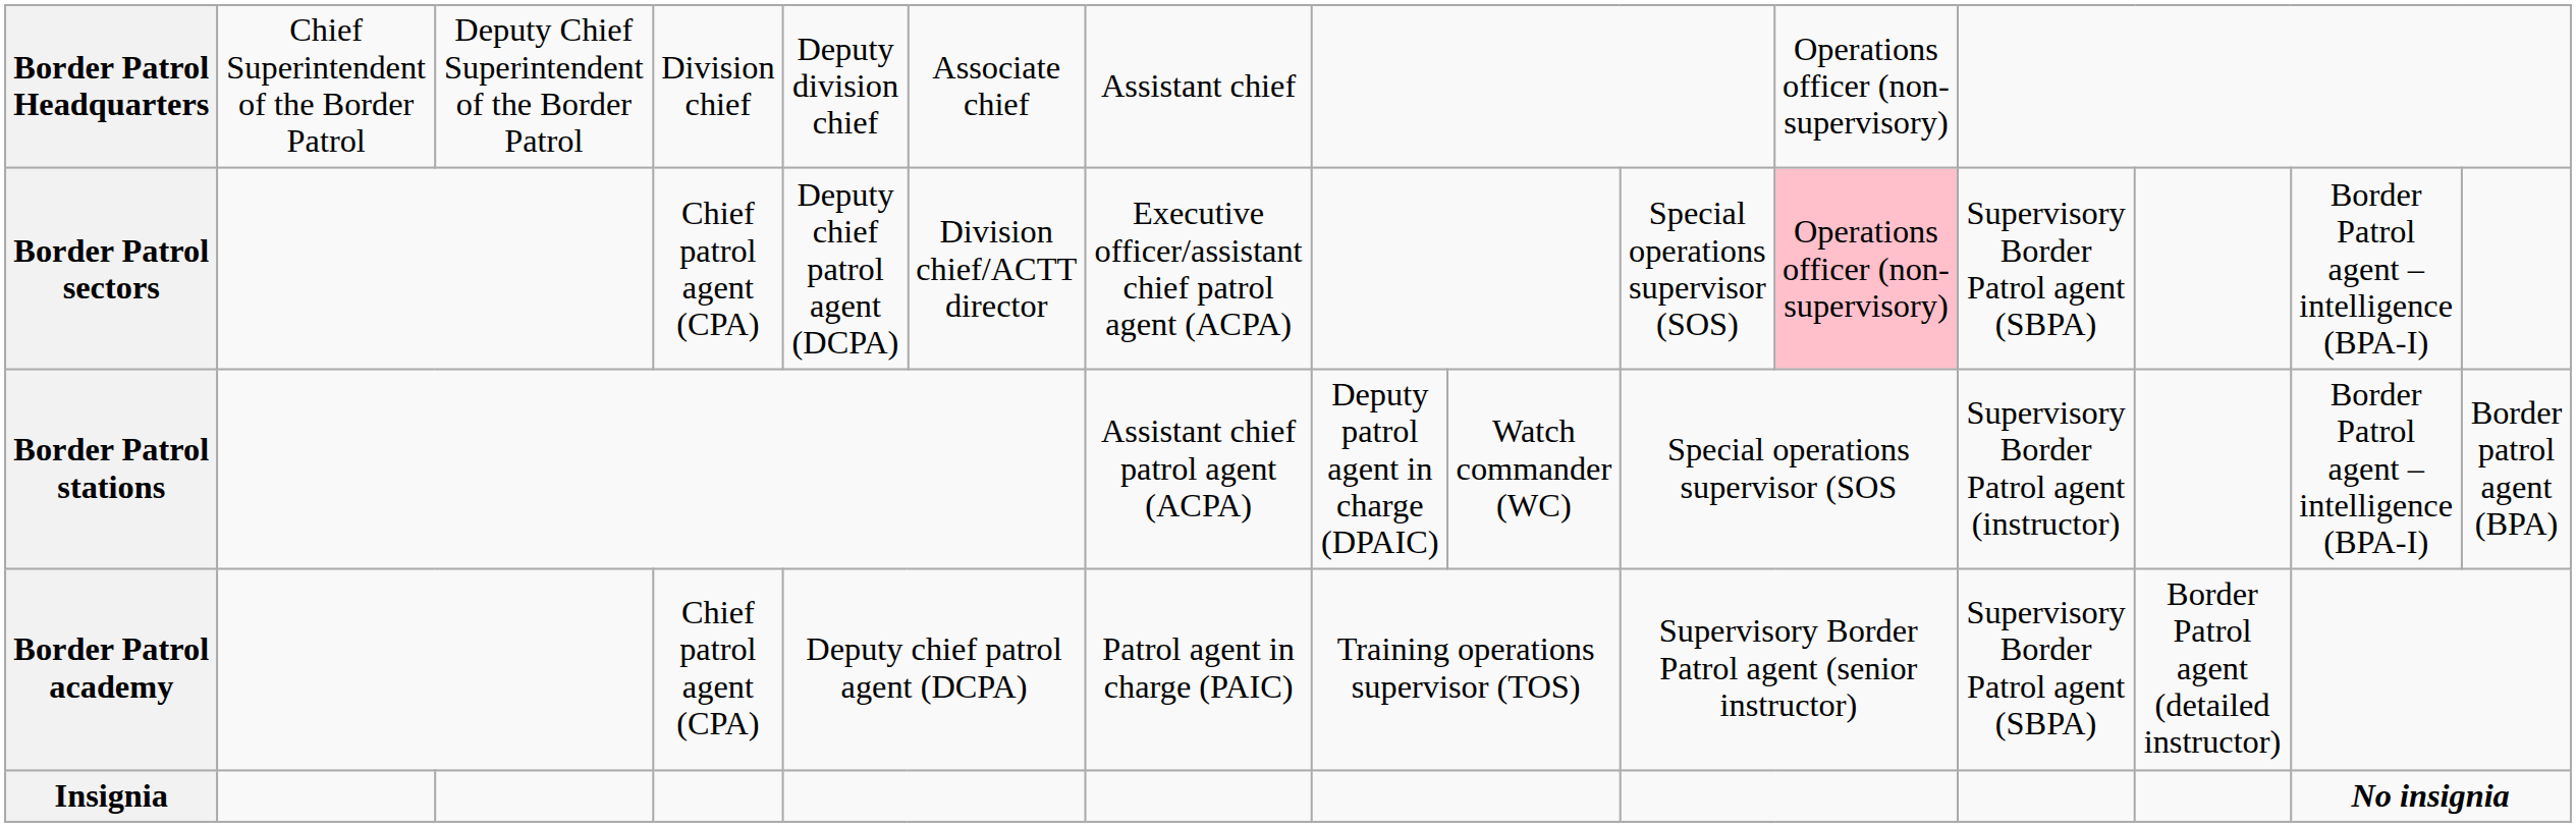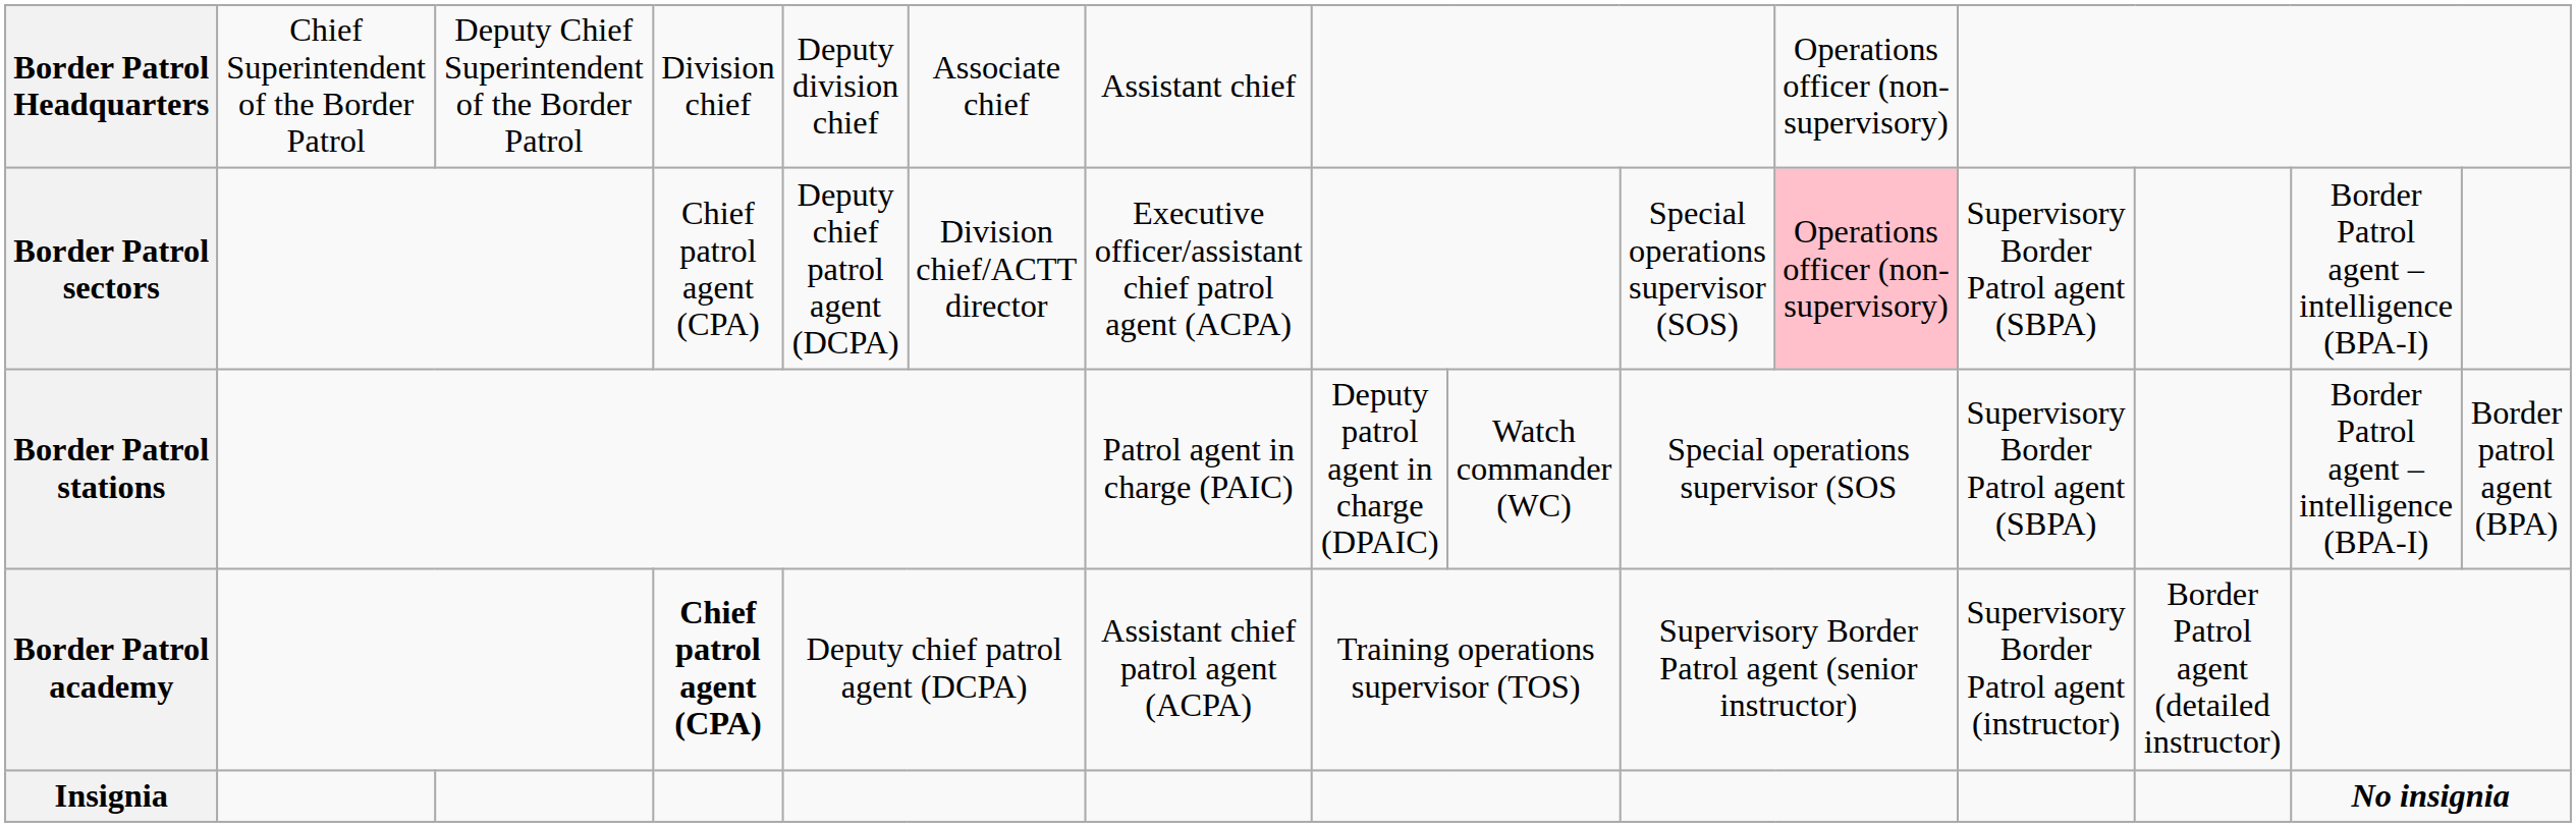 <table class="wikitable">
 <tr style="text-align:center;">
 <th>Border Patrol Headquarters</th>
 <td>Chief Superintendent of the Border Patrol</td>
 <td>Deputy Chief Superintendent of the Border Patrol</td>
 <td>Division chief</td>
 <td>Deputy division chief</td>
 <td>Associate chief</td>
 <td>Assistant chief</td>
 <td colspan=3></td>
 <td>Operations officer (non-supervisory)</td>
 <td colspan=4></td>
 </tr>
 <tr style="text-align:center;">
 <th>Border Patrol sectors</th>
 <td colspan=2></td>
 <td>Chief patrol agent (CPA)</td>
 <td>Deputy chief patrol agent (DCPA)</td>
 <td>Division chief/ACTT director</td>
 <td>Executive officer/assistant chief patrol agent (ACPA)</td>
 <td colspan=2></td>
 <td>Special operations supervisor (SOS)</td>
 <td style="background: pink;">Operations officer (non-supervisory)</td>
 <td>Supervisory Border Patrol agent (SBPA)</td>
 <td></td>
 <td>Border Patrol agent – intelligence (BPA-I)</td>
 <td></td>
 </tr>
 <tr style="text-align:center;">
 <th>Border Patrol stations</th>
 <td colspan=5></td>
-<td>Assistant chief patrol agent (ACPA)</td>
+<td>Patrol agent in charge (PAIC)</td>
 <td>Deputy patrol agent in charge (DPAIC)</td>
 <td>Watch commander (WC)</td>
 <td colspan=2>Special operations supervisor (SOS</td>
-<td>Supervisory Border Patrol agent (instructor)</td>
+<td>Supervisory Border Patrol agent (SBPA)</td>
 <td></td>
 <td>Border Patrol agent – intelligence (BPA-I)</td>
 <td>Border patrol agent (BPA)</td>
 </tr>
 <tr style="text-align:center;">
 <th>Border Patrol academy</th>
 <td colspan=2></td>
-<td>Chief patrol agent (CPA)</td>
+<td><strong>Chief patrol agent (CPA)</strong></td>
 <td colspan=2>Deputy chief patrol agent (DCPA)</td>
-<td>Patrol agent in charge (PAIC)</td>
+<td>Assistant chief patrol agent (ACPA)</td>
 <td colspan=2>Training operations supervisor (TOS)</td>
 <td colspan=2>Supervisory Border Patrol agent (senior instructor)</td>
-<td>Supervisory Border Patrol agent (SBPA)</td>
+<td>Supervisory Border Patrol agent (instructor)</td>
 <td>Border Patrol agent (detailed instructor)</td>
 <td colspan=2></td>
 </tr>
 <tr style="text-align:center;">
 <th>Insignia</th>
 <td></td>
 <td></td>
 <td></td>
 <td colspan=2></td>
 <td></td>
 <td colspan=2></td>
 <td colspan=2></td>
 <td></td>
 <td></td>
 <td colspan=2><strong><em>No insignia</em></strong></td>
 </tr>
 </table>
